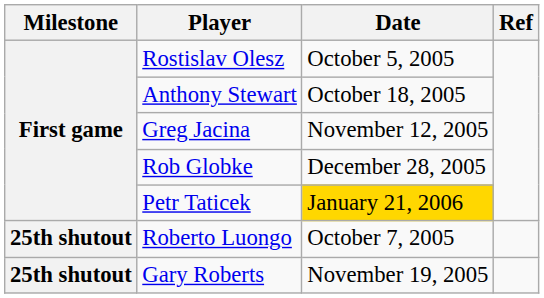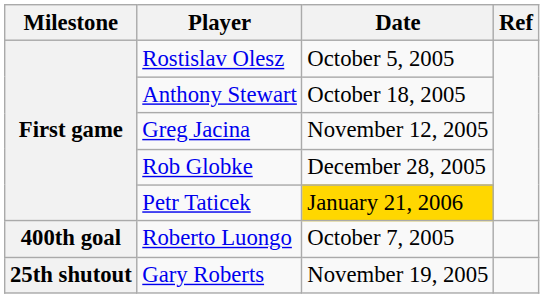 <table class="wikitable">
 <tr>
 <th scope="col">Milestone</th>
 <th scope="col">Player</th>
 <th scope="col">Date</th>
 <th scope="col">Ref</th>
 </tr>
 <tr>
 <th rowspan=5>First game</th>
 <td><a href='#'>Rostislav Olesz</a></td>
 <td>October 5, 2005</td>
 <td rowspan=5></td>
 </tr>
 <tr>
 <td><a href='#'>Anthony Stewart</a></td>
 <td>October 18, 2005</td>
 </tr>
 <tr>
 <td><a href='#'>Greg Jacina</a></td>
 <td>November 12, 2005</td>
 </tr>
 <tr>
 <td><a href='#'>Rob Globke</a></td>
 <td>December 28, 2005</td>
 </tr>
 <tr>
 <td><a href='#'>Petr Taticek</a></td>
 <td style="background: gold;">January 21, 2006</td>
 </tr>
 <tr>
-<th>25th shutout</th>
+<th>400th goal</th>
 <td><a href='#'>Roberto Luongo</a></td>
 <td>October 7, 2005</td>
 <td></td>
 </tr>
 <tr>
 <th>25th shutout</th>
 <td><a href='#'>Gary Roberts</a></td>
 <td>November 19, 2005</td>
 <td></td>
 </tr>
 </table>
